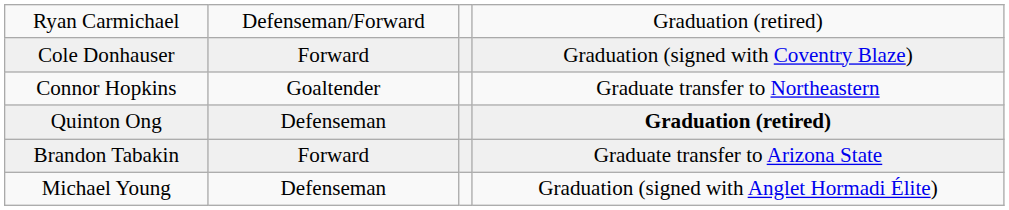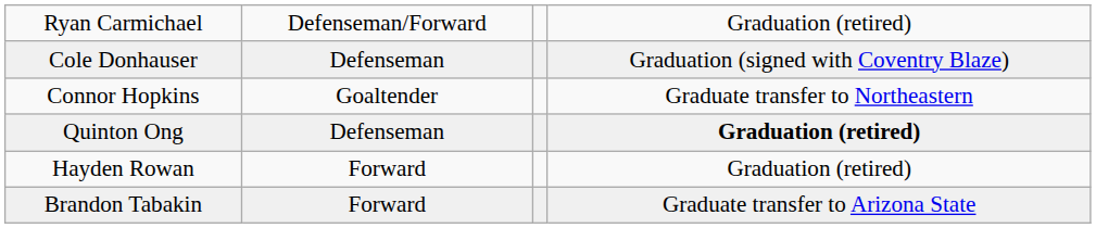 <table class="wikitable" width="60%">
 <tr align="center" bgcolor="">
 <td>Ryan Carmichael</td>
 <td>Defenseman/Forward</td>
 <td></td>
 <td>Graduation (retired)</td>
 </tr>
 <tr align="center" bgcolor="f0f0f0">
 <td>Cole Donhauser</td>
-<td>Forward</td>
+<td>Defenseman</td>
 <td></td>
 <td>Graduation (signed with <a href='#'>Coventry Blaze</a>)</td>
 </tr>
 <tr align="center" bgcolor="">
 <td>Connor Hopkins</td>
 <td>Goaltender</td>
 <td></td>
 <td>Graduate transfer to <a href='#'>Northeastern</a></td>
 </tr>
 <tr align="center" bgcolor="f0f0f0">
 <td>Quinton Ong</td>
 <td>Defenseman</td>
 <td></td>
 <td><strong>Graduation (retired)</strong></td>
 </tr>
+<tr align="center" bgcolor="">
+<td>Hayden Rowan</td>
+<td>Forward</td>
+<td></td>
+<td>Graduation (retired)</td>
+</tr>
 <tr align="center" bgcolor="f0f0f0">
 <td>Brandon Tabakin</td>
 <td>Forward</td>
 <td></td>
 <td>Graduate transfer to <a href='#'>Arizona State</a></td>
 </tr>
-<tr align="center" bgcolor="">
-<td>Michael Young</td>
-<td>Defenseman</td>
-<td></td>
-<td>Graduation (signed with <a href='#'>Anglet Hormadi Élite</a>)</td>
-</tr>
 </table>
